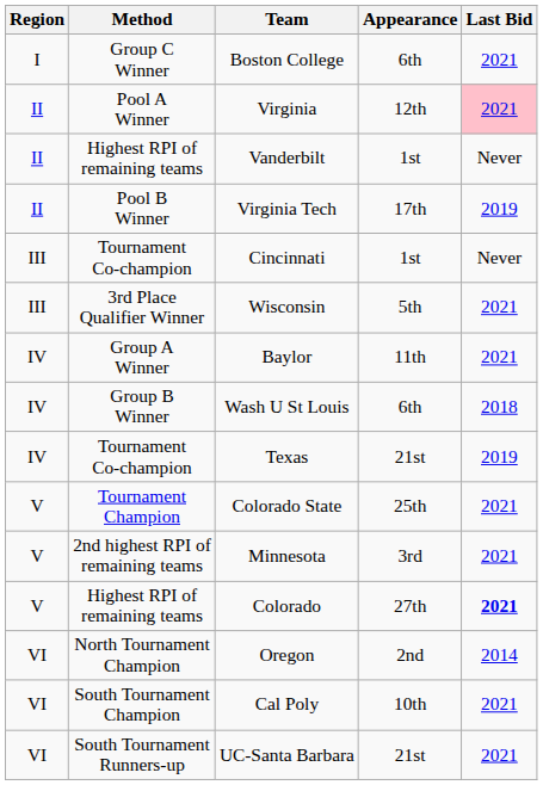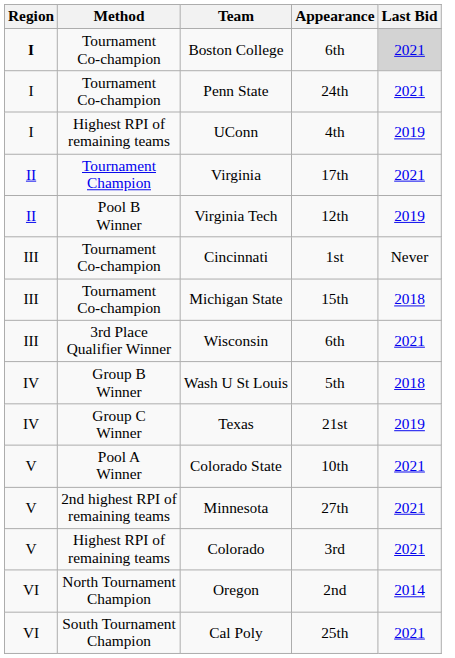 <table class="wikitable sortable" style="text-align:center">
 <tr>
 <th>Region</th>
 <th>Method</th>
 <th>Team</th>
 <th>Appearance</th>
 <th>Last Bid</th>
 </tr>
 <tr>
-<td>I</td>
-<td>Group C<br>Winner</td>
+<td><strong>I</strong></td>
+<td>Tournament<br>Co-champion</td>
 <td>Boston College</td>
 <td>6th</td>
+<td style="background: lightgrey;"><a href='#'>2021</a></td>
+</tr>
+<tr>
+<td>I</td>
+<td>Tournament<br>Co-champion</td>
+<td>Penn State</td>
+<td>24th</td>
 <td><a href='#'>2021</a></td>
 </tr>
 <tr>
-<td><a href='#'>II</a></td>
-<td>Pool A<br>Winner</td>
-<td>Virginia</td>
-<td>12th</td>
-<td style="background: pink;"><a href='#'>2021</a></td>
+<td>I</td>
+<td>Highest RPI of<br>remaining teams</td>
+<td>UConn</td>
+<td>4th</td>
+<td><a href='#'>2019</a></td>
 </tr>
 <tr>
 <td><a href='#'>II</a></td>
-<td>Highest RPI of<br>remaining teams</td>
-<td>Vanderbilt</td>
-<td>1st</td>
-<td>Never</td>
+<td><a href='#'>Tournament<br>Champion</a></td>
+<td>Virginia</td>
+<td>17th</td>
+<td><a href='#'>2021</a></td>
 </tr>
 <tr>
 <td><a href='#'>II</a></td>
 <td>Pool B<br>Winner</td>
 <td>Virginia Tech</td>
-<td>17th</td>
+<td>12th</td>
 <td><a href='#'>2019</a></td>
 </tr>
 <tr>
 <td>III</td>
 <td>Tournament<br>Co-champion</td>
 <td>Cincinnati</td>
 <td>1st</td>
 <td>Never</td>
 </tr>
 <tr>
 <td>III</td>
+<td>Tournament<br>Co-champion</td>
+<td>Michigan State</td>
+<td>15th</td>
+<td><a href='#'>2018</a></td>
+</tr>
+<tr>
+<td>III</td>
 <td>3rd Place<br>Qualifier Winner</td>
 <td>Wisconsin</td>
-<td>5th</td>
-<td><a href='#'>2021</a></td>
-</tr>
-<tr>
-<td>IV</td>
-<td>Group A<br>Winner</td>
-<td>Baylor</td>
-<td>11th</td>
+<td>6th</td>
 <td><a href='#'>2021</a></td>
 </tr>
 <tr>
 <td>IV</td>
 <td>Group B<br>Winner</td>
 <td>Wash U St Louis</td>
-<td>6th</td>
+<td>5th</td>
 <td><a href='#'>2018</a></td>
 </tr>
 <tr>
 <td>IV</td>
-<td>Tournament<br>Co-champion</td>
+<td>Group C<br>Winner</td>
 <td>Texas</td>
 <td>21st</td>
 <td><a href='#'>2019</a></td>
 </tr>
 <tr>
 <td>V</td>
-<td><a href='#'>Tournament<br>Champion</a></td>
+<td>Pool A<br>Winner</td>
 <td>Colorado State</td>
-<td>25th</td>
+<td>10th</td>
 <td><a href='#'>2021</a></td>
 </tr>
 <tr>
 <td>V</td>
 <td>2nd highest RPI of<br>remaining teams</td>
 <td>Minnesota</td>
-<td>3rd</td>
+<td>27th</td>
 <td><a href='#'>2021</a></td>
 </tr>
 <tr>
 <td>V</td>
 <td>Highest RPI of<br>remaining teams</td>
 <td>Colorado</td>
-<td>27th</td>
-<td><strong><a href='#'>2021</a></strong></td>
+<td>3rd</td>
+<td><a href='#'>2021</a></td>
 </tr>
 <tr>
 <td>VI</td>
 <td>North Tournament<br>Champion</td>
 <td>Oregon</td>
 <td>2nd</td>
 <td><a href='#'>2014</a></td>
 </tr>
 <tr>
 <td>VI</td>
 <td>South Tournament<br>Champion</td>
 <td>Cal Poly</td>
-<td>10th</td>
-<td><a href='#'>2021</a></td>
-</tr>
-<tr>
-<td>VI</td>
-<td>South Tournament<br>Runners-up</td>
-<td>UC-Santa Barbara</td>
-<td>21st</td>
+<td>25th</td>
 <td><a href='#'>2021</a></td>
 </tr>
 </table>
